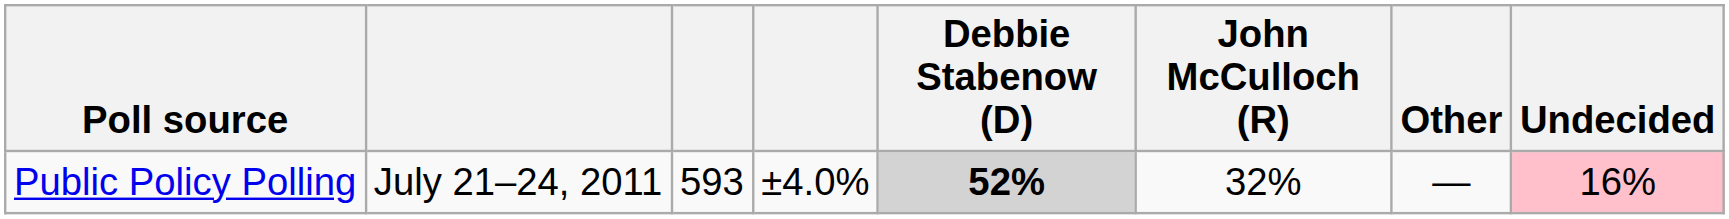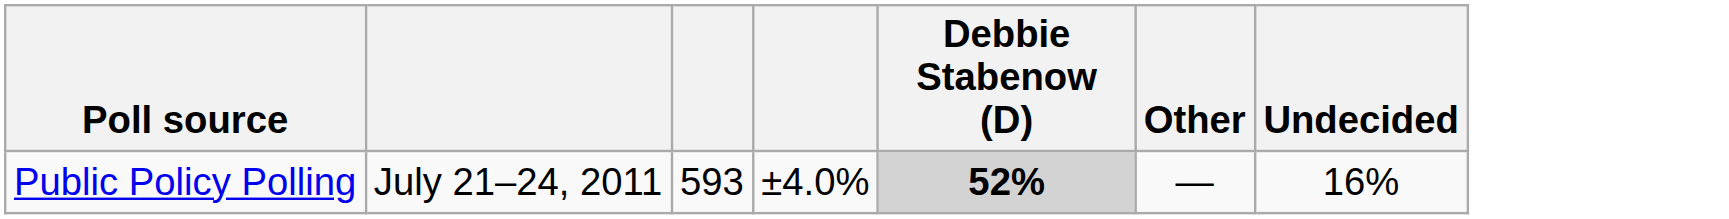 <table class="wikitable" style="text-align:center">
 <tr valign= bottom>
 <th>Poll source</th>
 <th></th>
 <th></th>
 <th></th>
 <th style="width:100px;">Debbie<br>Stabenow (D)</th>
-<th style="width:100px;">John<br>McCulloch (R)</th>
 <th>Other</th>
 <th>Undecided</th>
 </tr>
 <tr>
 <td align=left><a href='#'>Public Policy Polling</a></td>
 <td>July 21–24, 2011</td>
 <td>593</td>
 <td>±4.0%</td>
 <td style="background: lightgrey;"><strong>52%</strong></td>
-<td>32%</td>
 <td>—</td>
-<td style="background: pink;">16%</td>
+<td>16%</td>
 </tr>
 </table>
